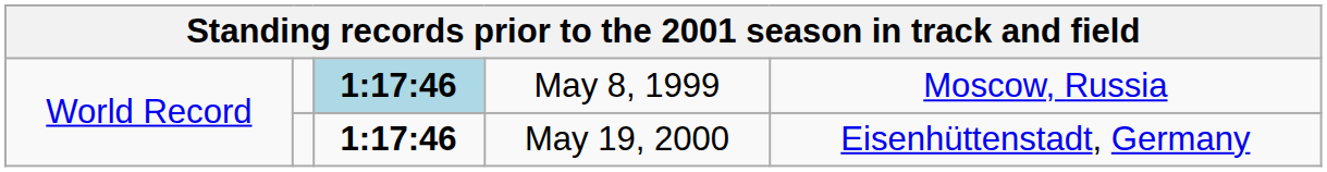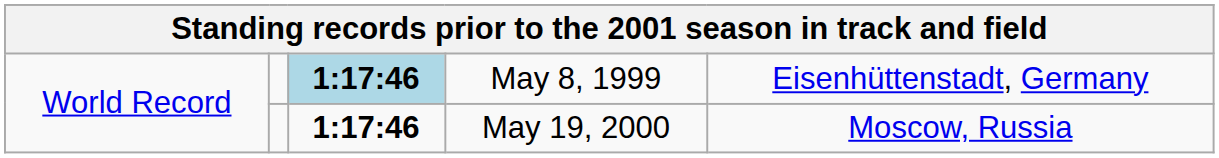 <table class="wikitable" style="text-align:center; width:100%">
 <tr>
 <th colspan="5">Standing records prior to the 2001 season in track and field</th>
 </tr>
 <tr>
 <td rowspan=2><a href='#'>World Record</a></td>
 <td></td>
 <td style="background: lightblue;"><strong>1:17:46</strong></td>
 <td>May 8, 1999</td>
-<td> <a href='#'>Moscow, Russia</a></td>
+<td> <a href='#'>Eisenhüttenstadt</a>, <a href='#'>Germany</a></td>
 </tr>
 <tr>
 <td></td>
 <td><strong>1:17:46</strong></td>
 <td>May 19, 2000</td>
-<td> <a href='#'>Eisenhüttenstadt</a>, <a href='#'>Germany</a></td>
+<td> <a href='#'>Moscow, Russia</a></td>
 </tr>
 </table>
